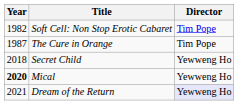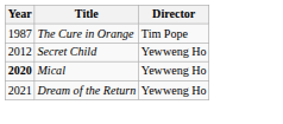 <table class="wikitable sortable">
 <tr>
 <th>Year</th>
 <th>Title</th>
 <th>Director</th>
 </tr>
 <tr>
-<td>1982</td>
-<td><em>Soft Cell: Non Stop Erotic Cabaret</em></td>
-<td><a href='#'>Tim Pope</a></td>
-</tr>
-<tr>
 <td>1987</td>
 <td><em>The Cure in Orange</em></td>
 <td>Tim Pope</td>
 </tr>
 <tr>
-<td>2018</td>
+<td>2012</td>
 <td><em>Secret Child</em></td>
 <td>Yewweng Ho</td>
 </tr>
 <tr>
 <td><strong>2020</strong></td>
 <td><em>Mical</em></td>
 <td>Yewweng Ho</td>
 </tr>
 <tr>
 <td>2021</td>
 <td><em>Dream of the Return</em></td>
-<td style="background: lavender;">Yewweng Ho</td>
+<td>Yewweng Ho</td>
 </tr>
 </table>
